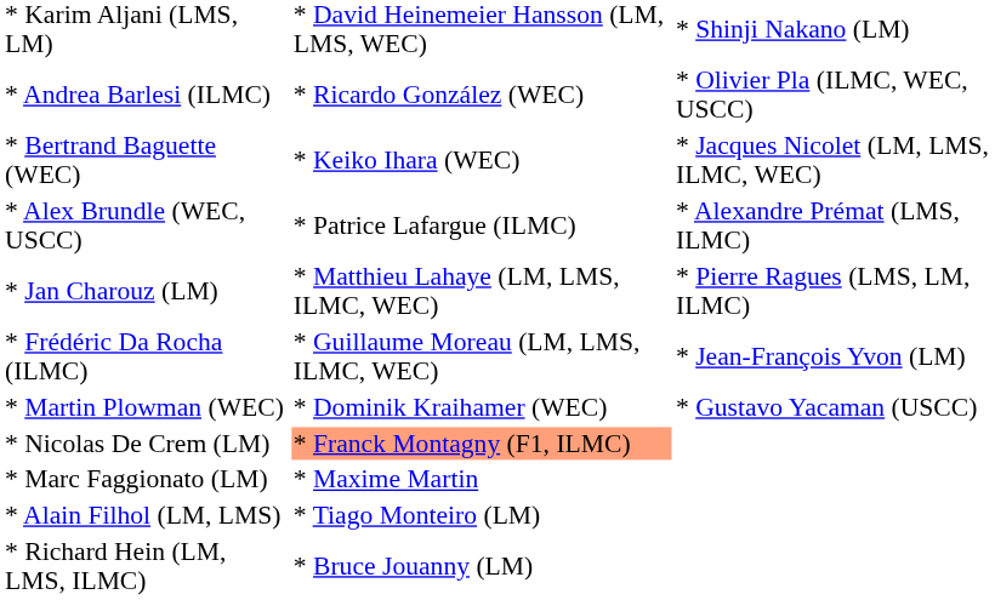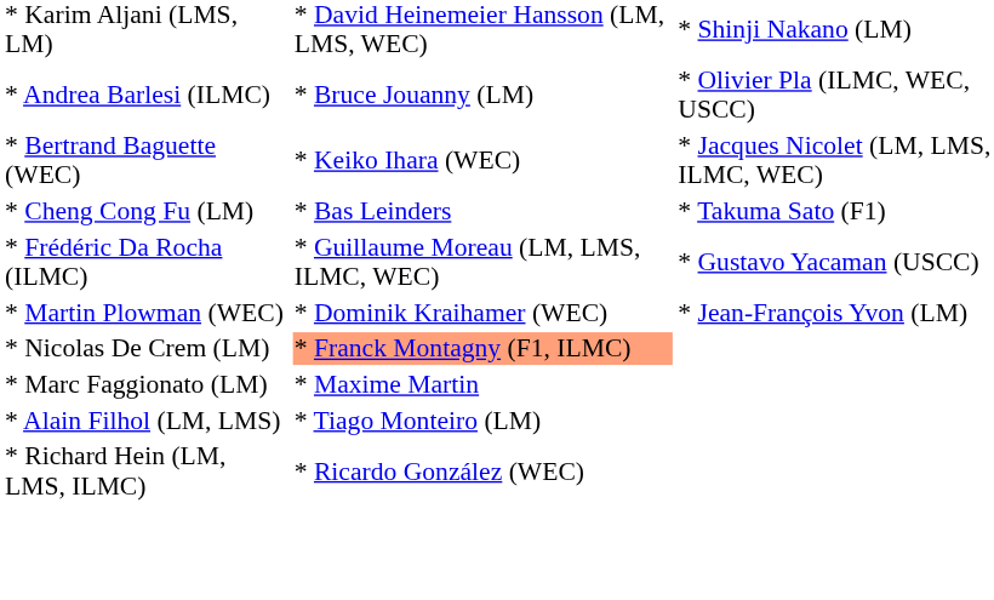 <table>
 <tr>
 <td>*  Karim Aljani (LMS, LM)</td>
 <td>*  <a href='#'>David Heinemeier Hansson</a> (LM, LMS, WEC)</td>
 <td>*  <a href='#'>Shinji Nakano</a> (LM)</td>
 </tr>
 <tr>
 <td>*  <a href='#'>Andrea Barlesi</a> (ILMC)</td>
-<td>*  <a href='#'>Ricardo González</a> (WEC)</td>
+<td>*  <a href='#'>Bruce Jouanny</a> (LM)</td>
 <td>*  <a href='#'>Olivier Pla</a> (ILMC, WEC, USCC)</td>
 </tr>
 <tr>
 <td>*  <a href='#'>Bertrand Baguette</a> (WEC)</td>
 <td>*  <a href='#'>Keiko Ihara</a> (WEC)</td>
 <td>*  <a href='#'>Jacques Nicolet</a> (LM, LMS, ILMC, WEC)</td>
 </tr>
 <tr>
-<td>*  <a href='#'>Alex Brundle</a> (WEC, USCC)</td>
-<td>*  Patrice Lafargue (ILMC)</td>
-<td>*  <a href='#'>Alexandre Prémat</a> (LMS, ILMC)</td>
-</tr>
-<tr>
-<td>*  <a href='#'>Jan Charouz</a> (LM)</td>
-<td>*  <a href='#'>Matthieu Lahaye</a> (LM, LMS, ILMC, WEC)</td>
-<td>*  <a href='#'>Pierre Ragues</a> (LMS, LM, ILMC)</td>
+<td>*  <a href='#'>Cheng Cong Fu</a> (LM)</td>
+<td>*  <a href='#'>Bas Leinders</a></td>
+<td>*  <a href='#'>Takuma Sato</a> (F1)</td>
 </tr>
 <tr>
 <td>*  <a href='#'>Frédéric Da Rocha</a> (ILMC)</td>
 <td>*  <a href='#'>Guillaume Moreau</a> (LM, LMS, ILMC, WEC)</td>
-<td>*  <a href='#'>Jean-François Yvon</a> (LM)</td>
+<td>*  <a href='#'>Gustavo Yacaman</a> (USCC)</td>
 </tr>
 <tr>
 <td>*  <a href='#'>Martin Plowman</a> (WEC)</td>
 <td>*  <a href='#'>Dominik Kraihamer</a> (WEC)</td>
-<td>*  <a href='#'>Gustavo Yacaman</a> (USCC)</td>
+<td>*  <a href='#'>Jean-François Yvon</a> (LM)</td>
 </tr>
 <tr>
 <td>*  Nicolas De Crem (LM)</td>
 <td style="background: lightsalmon;">*  <a href='#'>Franck Montagny</a> (F1, ILMC)</td>
 </tr>
 <tr>
 <td>*  Marc Faggionato (LM)</td>
 <td>*  <a href='#'>Maxime Martin</a></td>
 </tr>
 <tr>
 <td>*  <a href='#'>Alain Filhol</a> (LM, LMS)</td>
 <td>*  <a href='#'>Tiago Monteiro</a> (LM)</td>
 </tr>
 <tr>
 <td>*  Richard Hein (LM, LMS, ILMC)</td>
-<td>*  <a href='#'>Bruce Jouanny</a> (LM)</td>
+<td>*  <a href='#'>Ricardo González</a> (WEC)</td>
 </tr>
 </table>
